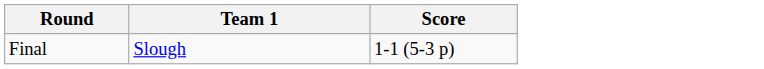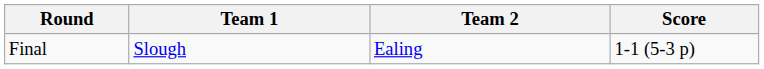 <table class="wikitable" style="font-size: 100%">
 <tr>
 <th width=100>Round</th>
 <th width=200>Team 1</th>
+<th width=200>Team 2</th>
 <th width=120>Score</th>
 </tr>
 <tr>
 <td>Final</td>
 <td><a href='#'>Slough</a></td>
+<td><a href='#'>Ealing</a></td>
 <td>1-1 (5-3 p)</td>
 </tr>
 </table>
